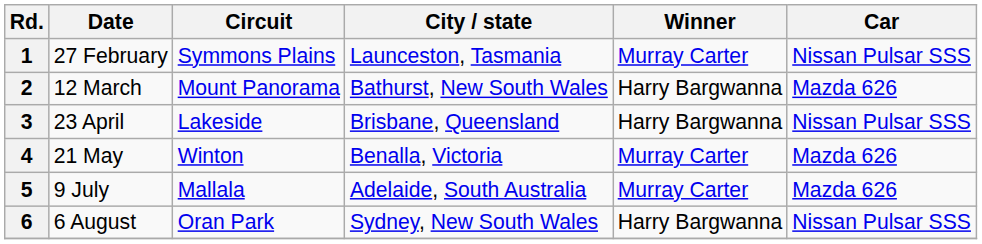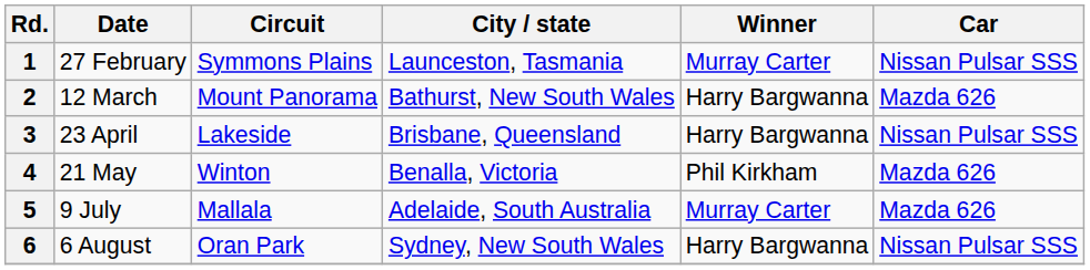 <table class="wikitable" style="font-size: 90%">
 <tr>
 <th>Rd.</th>
 <th>Date</th>
 <th>Circuit</th>
 <th>City / state</th>
 <th>Winner</th>
 <th>Car</th>
 </tr>
 <tr>
 <th>1</th>
 <td>27 February</td>
 <td><a href='#'>Symmons Plains</a></td>
 <td><a href='#'>Launceston</a>, <a href='#'>Tasmania</a></td>
 <td><a href='#'>Murray Carter</a></td>
 <td><a href='#'>Nissan Pulsar SSS</a></td>
 </tr>
 <tr>
 <th>2</th>
 <td>12 March</td>
 <td><a href='#'>Mount Panorama</a></td>
 <td><a href='#'>Bathurst</a>, <a href='#'>New South Wales</a></td>
 <td>Harry Bargwanna</td>
 <td><a href='#'>Mazda 626</a></td>
 </tr>
 <tr>
 <th>3</th>
 <td>23 April</td>
 <td><a href='#'>Lakeside</a></td>
 <td><a href='#'>Brisbane</a>, <a href='#'>Queensland</a></td>
 <td>Harry Bargwanna</td>
 <td><a href='#'>Nissan Pulsar SSS</a></td>
 </tr>
 <tr>
 <th>4</th>
 <td>21 May</td>
 <td><a href='#'>Winton</a></td>
 <td><a href='#'>Benalla</a>, <a href='#'>Victoria</a></td>
-<td><a href='#'>Murray Carter</a></td>
+<td>Phil Kirkham</td>
 <td><a href='#'>Mazda 626</a></td>
 </tr>
 <tr>
 <th>5</th>
 <td>9 July</td>
 <td><a href='#'>Mallala</a></td>
 <td><a href='#'>Adelaide</a>, <a href='#'>South Australia</a></td>
 <td><a href='#'>Murray Carter</a></td>
 <td><a href='#'>Mazda 626</a></td>
 </tr>
 <tr>
 <th>6</th>
 <td>6 August</td>
 <td><a href='#'>Oran Park</a></td>
 <td><a href='#'>Sydney</a>, <a href='#'>New South Wales</a></td>
 <td>Harry Bargwanna</td>
 <td><a href='#'>Nissan Pulsar SSS</a></td>
 </tr>
 <tr>
 </tr>
 </table>
